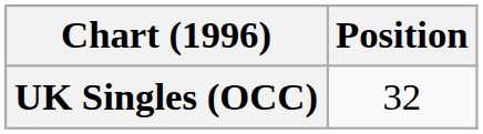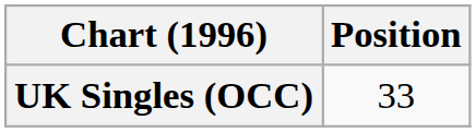 <table class="wikitable plainrowheaders" style="text-align:center">
 <tr>
 <th>Chart (1996)</th>
 <th>Position</th>
 </tr>
 <tr>
 <th scope="row">UK Singles (OCC)</th>
-<td>32</td>
+<td>33</td>
 </tr>
 </table>
